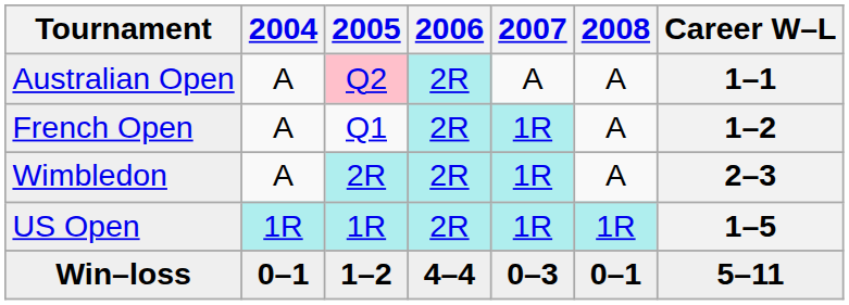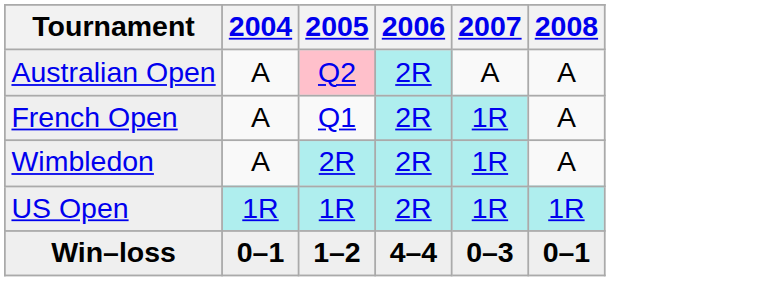 <table class="wikitable">
 <tr>
 <th>Tournament</th>
 <th><a href='#'>2004</a></th>
 <th><a href='#'>2005</a></th>
 <th><a href='#'>2006</a></th>
 <th><a href='#'>2007</a></th>
 <th><a href='#'>2008</a></th>
-<th>Career W–L</th>
 </tr>
 <tr>
 <td style="background:#EFEFEF;"><a href='#'>Australian Open</a></td>
 <td align="center">A</td>
 <td align="center" style="background: pink;"><a href='#'>Q2</a></td>
 <td align="center" style="background:#afeeee;"><a href='#'>2R</a></td>
 <td align="center">A</td>
 <td align="center">A</td>
-<th align="center">1–1</th>
 </tr>
 <tr>
 <td style="background:#EFEFEF;"><a href='#'>French Open</a></td>
 <td align="center">A</td>
 <td align="center"><a href='#'>Q1</a></td>
 <td align="center" style="background:#afeeee;"><a href='#'>2R</a></td>
 <td align="center" style="background:#afeeee;"><a href='#'>1R</a></td>
 <td align="center">A</td>
-<th align="center">1–2</th>
 </tr>
 <tr>
 <td style="background:#EFEFEF;"><a href='#'>Wimbledon</a></td>
 <td align="center">A</td>
 <td align="center" style="background:#afeeee;"><a href='#'>2R</a></td>
 <td align="center" style="background:#afeeee;"><a href='#'>2R</a></td>
 <td align="center" style="background:#afeeee;"><a href='#'>1R</a></td>
 <td align="center">A</td>
-<th align="center">2–3</th>
 </tr>
 <tr>
 <td style="background:#EFEFEF;"><a href='#'>US Open</a></td>
 <td align="center" style="background:#afeeee;"><a href='#'>1R</a></td>
 <td align="center" style="background:#afeeee;"><a href='#'>1R</a></td>
 <td align="center" style="background:#afeeee;"><a href='#'>2R</a></td>
 <td align="center" style="background:#afeeee;"><a href='#'>1R</a></td>
 <td align="center" style="background:#afeeee;"><a href='#'>1R</a></td>
-<th align="center">1–5</th>
 </tr>
 <tr>
 <th style="background:#EFEFEF;">Win–loss</th>
 <th align="center" style="background:#EFEFEF;">0–1</th>
 <th align="center" style="background:#EFEFEF;">1–2</th>
 <th align="center" style="background:#EFEFEF;">4–4</th>
 <th align="center" style="background:#EFEFEF;">0–3</th>
 <th align="center" style="background:#EFEFEF;">0–1</th>
-<th align="center" style="background:#EFEFEF;">5–11</th>
 </tr>
 </table>
